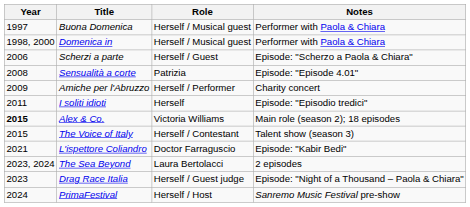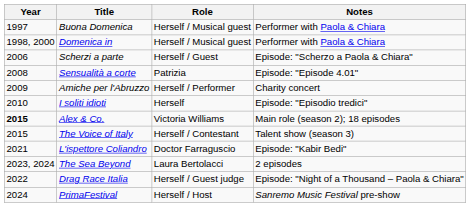 <table class="wikitable">
 <tr>
 <th>Year</th>
 <th>Title</th>
 <th>Role</th>
 <th>Notes</th>
 </tr>
 <tr>
 <td>1997</td>
 <td><em>Buona Domenica</em></td>
 <td>Herself / Musical guest</td>
 <td>Performer with <a href='#'>Paola & Chiara</a></td>
 </tr>
 <tr>
 <td>1998, 2000</td>
 <td><em><a href='#'>Domenica in</a></em></td>
 <td>Herself / Musical guest</td>
 <td>Performer with <a href='#'>Paola & Chiara</a></td>
 </tr>
 <tr>
 <td>2006</td>
 <td><em>Scherzi a parte</em></td>
 <td>Herself / Guest</td>
 <td>Episode: "Scherzo a Paola & Chiara"</td>
 </tr>
 <tr>
 <td>2008</td>
 <td><em><a href='#'>Sensualità a corte</a></em></td>
 <td>Patrizia</td>
 <td>Episode: "Episode 4.01"</td>
 </tr>
 <tr>
 <td>2009</td>
 <td><em>Amiche per l'Abruzzo</em></td>
 <td>Herself / Performer</td>
 <td>Charity concert</td>
 </tr>
 <tr>
-<td>2011</td>
+<td>2010</td>
 <td><em><a href='#'>I soliti idioti</a></em></td>
 <td>Herself</td>
 <td>Episode: "Episodio tredici"</td>
 </tr>
 <tr>
 <td><strong>2015</strong></td>
 <td><em><a href='#'>Alex & Co.</a></em></td>
 <td>Victoria Williams</td>
 <td>Main role (season 2); 18 episodes</td>
 </tr>
 <tr>
 <td>2015</td>
 <td><em><a href='#'>The Voice of Italy</a></em></td>
 <td>Herself / Contestant</td>
 <td>Talent show (season 3)</td>
 </tr>
 <tr>
 <td>2021</td>
 <td><em><a href='#'>L'ispettore Coliandro</a></em></td>
 <td>Doctor Farraguscio</td>
 <td>Episode: "Kabir Bedi"</td>
 </tr>
 <tr>
 <td>2023, 2024</td>
 <td><em><a href='#'>The Sea Beyond</a></em></td>
 <td>Laura Bertolacci</td>
 <td>2 episodes</td>
 </tr>
 <tr>
-<td>2023</td>
+<td>2022</td>
 <td><em><a href='#'>Drag Race Italia</a></em></td>
 <td>Herself / Guest judge</td>
 <td>Episode: "Night of a Thousand – Paola & Chiara"</td>
 </tr>
 <tr>
 <td>2024</td>
 <td><em><a href='#'>PrimaFestival</a></em></td>
 <td>Herself / Host</td>
 <td><em>Sanremo Music Festival</em> pre-show</td>
 </tr>
 </table>
